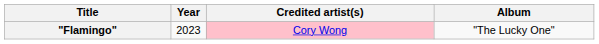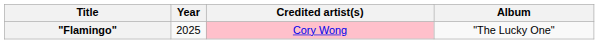 <table class="wikitable plainrowheaders" style="text-align:center;">
 <tr>
 <th scope="col" style="width:18em;">Title</th>
 <th scope="col" style="width:3em;">Year</th>
 <th scope="col" style="width:26em;">Credited artist(s)</th>
 <th scope="col" style="width:18em;">Album</th>
 </tr>
 <tr>
 <th scope="row">"Flamingo"</th>
-<td>2023</td>
+<td>2025</td>
 <td style="background: pink;"><a href='#'>Cory Wong</a><br> </td>
 <td>"The Lucky One"</td>
 </tr>
 </table>
